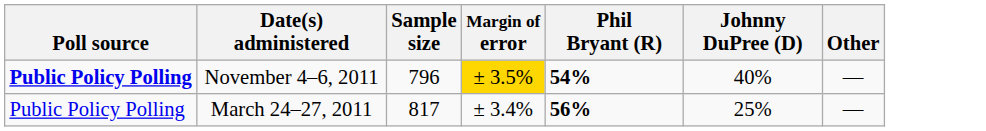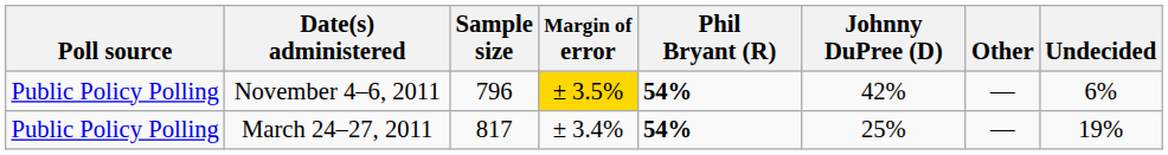 <table class="wikitable">
 <tr valign= bottom>
 <th>Poll source</th>
 <th style="width:140px;">Date(s)<br>administered</th>
 <th class=small>Sample<br>size</th>
 <th><small>Margin of</small><br>error</th>
 <th style="width:100px;">Phil<br>Bryant (R)</th>
 <th style="width:100px;">Johnny<br>DuPree (D)</th>
 <th>Other</th>
+<th>Undecided</th>
 </tr>
 <tr>
-<td><strong><a href='#'>Public Policy Polling</a></strong></td>
+<td><a href='#'>Public Policy Polling</a></td>
 <td align=center>November 4–6, 2011</td>
 <td align=center>796</td>
 <td align=center style="background: gold;">± 3.5%</td>
 <td><strong>54%</strong></td>
-<td align=center>40%</td>
+<td align=center>42%</td>
 <td align=center>—</td>
+<td align=center>6%</td>
 </tr>
 <tr>
 <td><a href='#'>Public Policy Polling</a></td>
 <td align=center>March 24–27, 2011</td>
 <td align=center>817</td>
 <td align=center>± 3.4%</td>
-<td><strong>56%</strong></td>
+<td><strong>54%</strong></td>
 <td align=center>25%</td>
 <td align=center>—</td>
+<td align=center>19%</td>
 </tr>
 </table>
